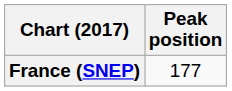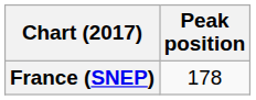 <table class="wikitable sortable plainrowheaders" style="text-align:center">
 <tr>
 <th scope="col">Chart (2017)</th>
 <th scope="col">Peak<br> position</th>
 </tr>
 <tr>
 <th scope="row">France (<a href='#'>SNEP</a>)</th>
-<td>177</td>
+<td>178</td>
 </tr>
 </table>
